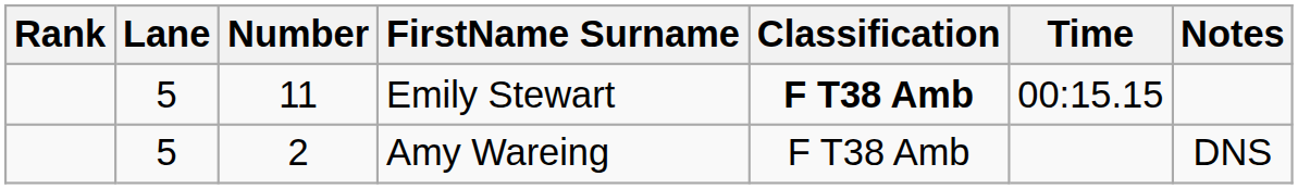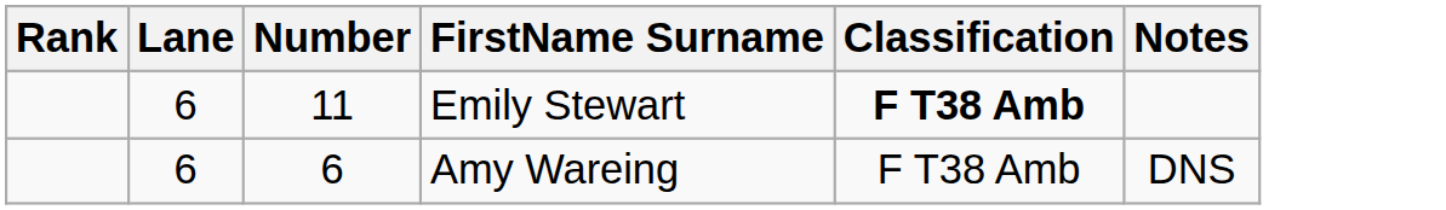 <table class="wikitable sortable" style="text-align:center">
 <tr>
 <th>Rank</th>
 <th>Lane</th>
 <th>Number</th>
 <th>FirstName Surname</th>
 <th>Classification</th>
-<th>Time</th>
 <th>Notes</th>
 </tr>
 <tr>
 <td></td>
-<td>5</td>
+<td>6</td>
 <td>11</td>
 <td style="text-align:left"> Emily Stewart</td>
 <td><strong>F T38 Amb</strong></td>
-<td>00:15.15</td>
 <td></td>
 </tr>
 <tr>
 <td></td>
-<td>5</td>
-<td>2</td>
+<td>6</td>
+<td>6</td>
 <td style="text-align:left"> Amy Wareing</td>
 <td>F T38 Amb</td>
-<td></td>
 <td>DNS</td>
 </tr>
 </table>
